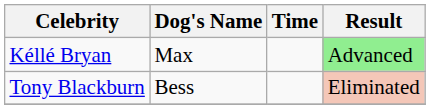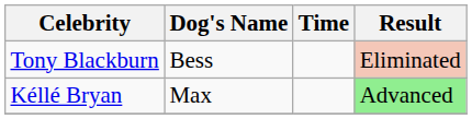 <table class="wikitable" text-align: center;">
 <tr>
 <th>Celebrity</th>
 <th>Dog's Name</th>
 <th>Time</th>
 <th>Result</th>
 </tr>
 <tr>
+<td><a href='#'>Tony Blackburn</a></td>
+<td>Bess</td>
+<td></td>
+<td bgcolor=#f4c7b8>Eliminated</td>
+</tr>
+<tr>
 <td><a href='#'>Kéllé Bryan</a></td>
 <td>Max</td>
 <td></td>
 <td bgcolor=lightgreen>Advanced</td>
 </tr>
 <tr>
-<td><a href='#'>Tony Blackburn</a></td>
-<td>Bess</td>
-<td></td>
-<td bgcolor=#f4c7b8>Eliminated</td>
-</tr>
-<tr>
 </tr>
 </table>
